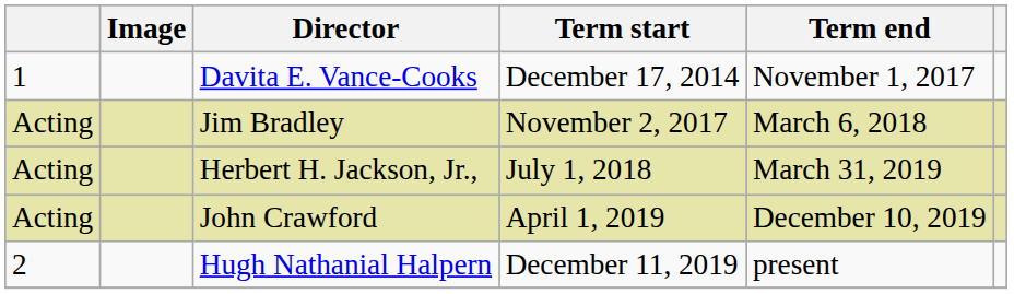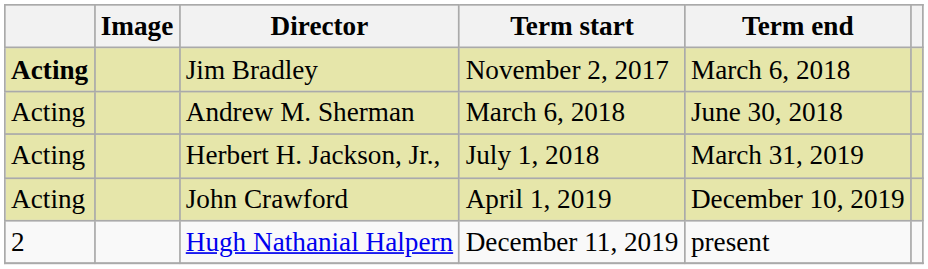 <table class="wikitable">
 <tr>
 <th></th>
 <th>Image</th>
 <th>Director</th>
 <th>Term start</th>
 <th>Term end</th>
 <th></th>
 </tr>
-<tr>
-<td>1</td>
+<tr bgcolor="#e6e6aa">
+<td><strong>Acting</strong></td>
 <td></td>
-<td><a href='#'>Davita E. Vance-Cooks</a></td>
-<td>December 17, 2014</td>
-<td>November 1, 2017</td>
+<td>Jim Bradley</td>
+<td>November 2, 2017</td>
+<td>March 6, 2018</td>
 <td></td>
 </tr>
 <tr bgcolor="#e6e6aa">
 <td>Acting</td>
 <td></td>
-<td>Jim Bradley</td>
-<td>November 2, 2017</td>
+<td>Andrew M. Sherman</td>
 <td>March 6, 2018</td>
+<td>June 30, 2018</td>
 <td></td>
 </tr>
 <tr bgcolor="#e6e6aa">
 <td>Acting</td>
 <td></td>
 <td>Herbert H. Jackson, Jr.,</td>
 <td>July 1, 2018</td>
 <td>March 31, 2019</td>
 <td></td>
 </tr>
 <tr bgcolor="#e6e6aa">
 <td>Acting</td>
 <td></td>
 <td>John Crawford</td>
 <td>April 1, 2019</td>
 <td>December 10, 2019</td>
 <td></td>
 </tr>
 <tr>
 <td>2</td>
 <td></td>
 <td><a href='#'>Hugh Nathanial Halpern</a></td>
 <td>December 11, 2019</td>
 <td>present</td>
 <td></td>
 </tr>
 <tr>
 </tr>
 </table>
